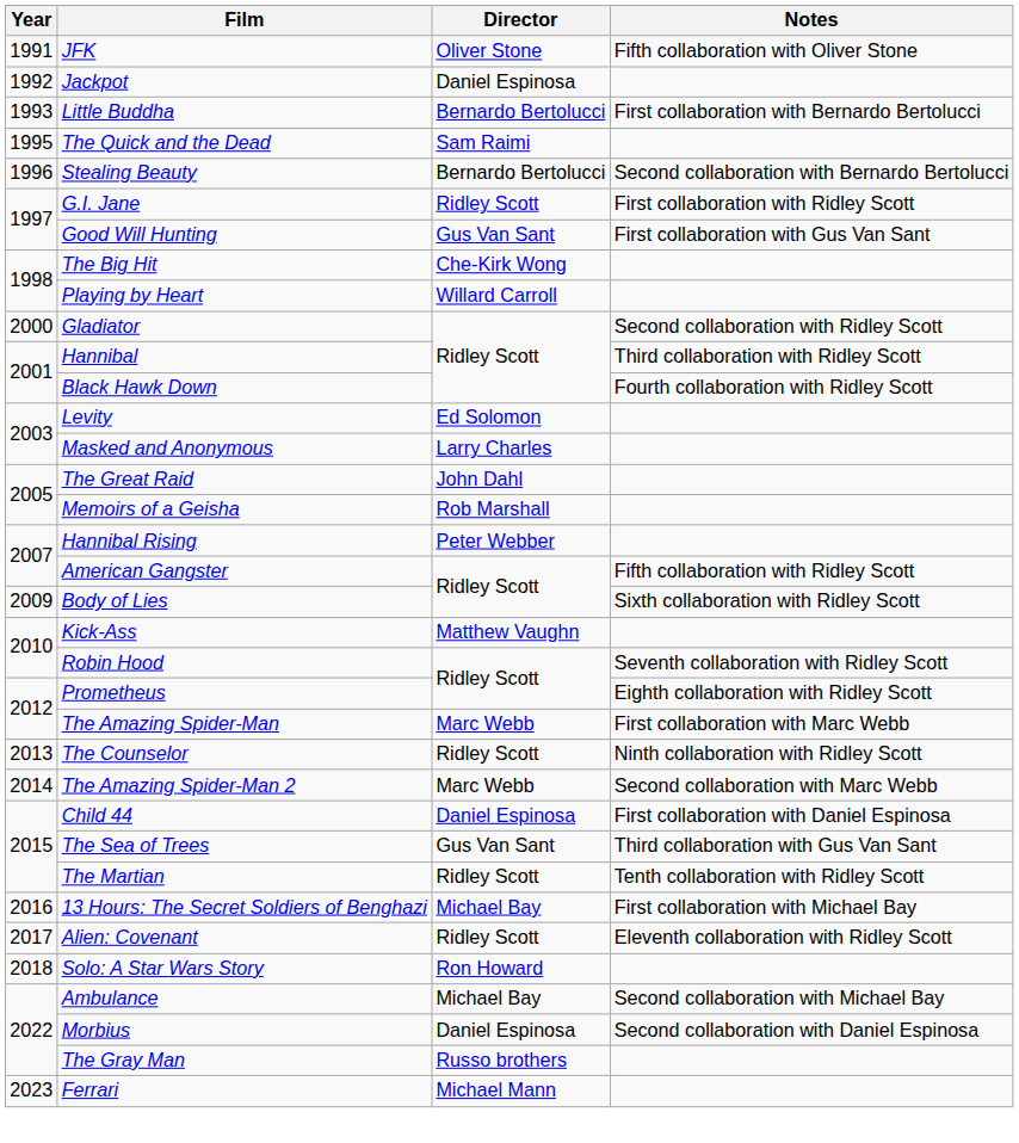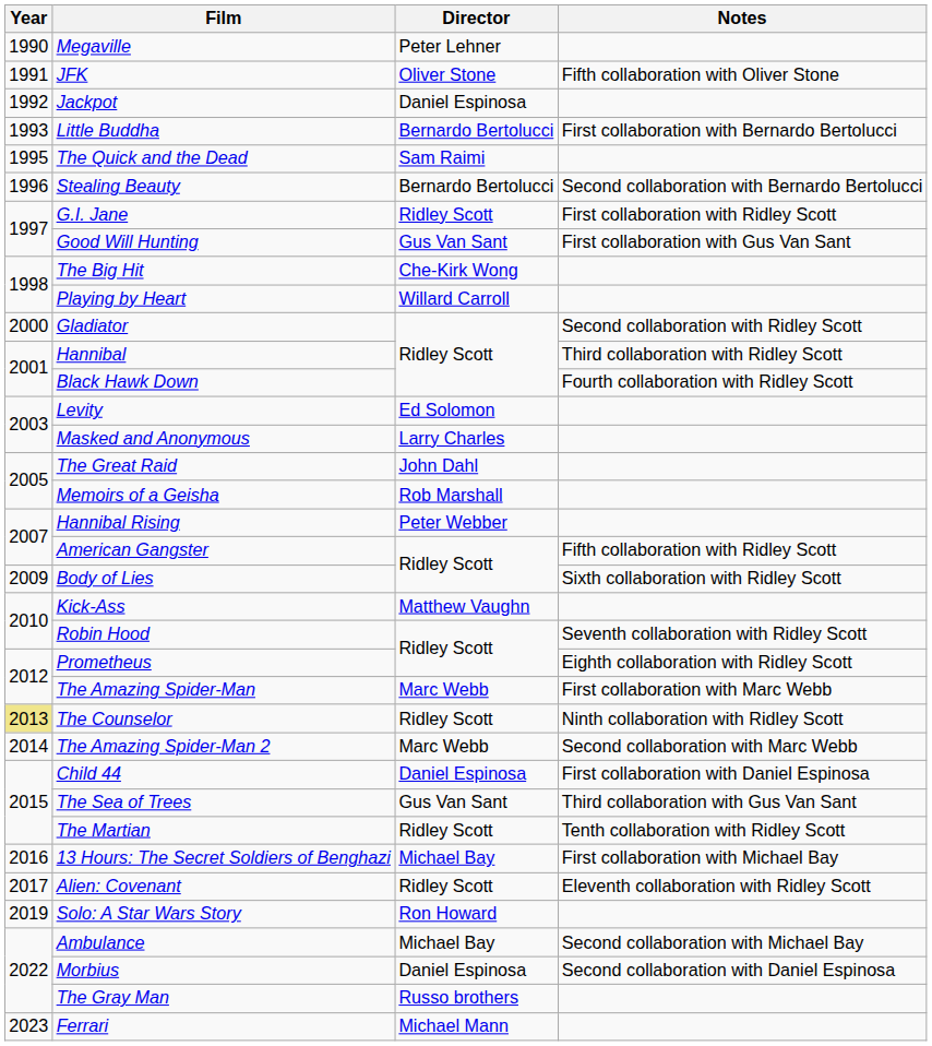 <table class="wikitable">
 <tr>
 <th>Year</th>
 <th>Film</th>
 <th>Director</th>
 <th>Notes</th>
+</tr>
+<tr>
+<td>1990</td>
+<td><em><a href='#'>Megaville</a></em></td>
+<td>Peter Lehner</td>
+<td></td>
 </tr>
 <tr>
 <td>1991</td>
 <td><em><a href='#'>JFK</a></em></td>
 <td><a href='#'>Oliver Stone</a></td>
 <td>Fifth collaboration with Oliver Stone</td>
 </tr>
 <tr>
 <td>1992</td>
 <td><em><a href='#'>Jackpot</a></em></td>
 <td>Daniel Espinosa</td>
 <td></td>
 </tr>
 <tr>
 <td>1993</td>
 <td><em><a href='#'>Little Buddha</a></em></td>
 <td><a href='#'>Bernardo Bertolucci</a></td>
 <td>First collaboration with Bernardo Bertolucci</td>
 </tr>
 <tr>
 <td>1995</td>
 <td><em><a href='#'>The Quick and the Dead</a></em></td>
 <td><a href='#'>Sam Raimi</a></td>
 <td></td>
 </tr>
 <tr>
 <td>1996</td>
 <td><em><a href='#'>Stealing Beauty</a></em></td>
 <td>Bernardo Bertolucci</td>
 <td>Second collaboration with Bernardo Bertolucci</td>
 </tr>
 <tr>
 <td rowspan=2>1997</td>
 <td><em><a href='#'>G.I. Jane</a></em></td>
 <td><a href='#'>Ridley Scott</a></td>
 <td>First collaboration with Ridley Scott</td>
 </tr>
 <tr>
 <td><em><a href='#'>Good Will Hunting</a></em></td>
 <td><a href='#'>Gus Van Sant</a></td>
 <td>First collaboration with Gus Van Sant</td>
 </tr>
 <tr>
 <td rowspan=2>1998</td>
 <td><em><a href='#'>The Big Hit</a></em></td>
 <td><a href='#'>Che-Kirk Wong</a></td>
 <td></td>
 </tr>
 <tr>
 <td><em><a href='#'>Playing by Heart</a></em></td>
 <td><a href='#'>Willard Carroll</a></td>
 <td></td>
 </tr>
 <tr>
 <td>2000</td>
 <td><em><a href='#'>Gladiator</a></em></td>
 <td rowspan=3>Ridley Scott</td>
 <td>Second collaboration with Ridley Scott</td>
 </tr>
 <tr>
 <td rowspan=2>2001</td>
 <td><em><a href='#'>Hannibal</a></em></td>
 <td>Third collaboration with Ridley Scott</td>
 </tr>
 <tr>
 <td><em><a href='#'>Black Hawk Down</a></em></td>
 <td>Fourth collaboration with Ridley Scott</td>
 </tr>
 <tr>
 <td rowspan=2>2003</td>
 <td><em><a href='#'>Levity</a></em></td>
 <td><a href='#'>Ed Solomon</a></td>
 <td></td>
 </tr>
 <tr>
 <td><em><a href='#'>Masked and Anonymous</a></em></td>
 <td><a href='#'>Larry Charles</a></td>
 <td></td>
 </tr>
 <tr>
 <td rowspan=2>2005</td>
 <td><em><a href='#'>The Great Raid</a></em></td>
 <td><a href='#'>John Dahl</a></td>
 <td></td>
 </tr>
 <tr>
 <td><em><a href='#'>Memoirs of a Geisha</a></em></td>
 <td><a href='#'>Rob Marshall</a></td>
 <td></td>
 </tr>
 <tr>
 <td rowspan=2>2007</td>
 <td><em><a href='#'>Hannibal Rising</a></em></td>
 <td><a href='#'>Peter Webber</a></td>
 <td></td>
 </tr>
 <tr>
 <td><em><a href='#'>American Gangster</a></em></td>
 <td rowspan=2>Ridley Scott</td>
 <td>Fifth collaboration with Ridley Scott</td>
 </tr>
 <tr>
 <td>2009</td>
 <td><em><a href='#'>Body of Lies</a></em></td>
 <td>Sixth collaboration with Ridley Scott</td>
 </tr>
 <tr>
 <td rowspan=2>2010</td>
 <td><em><a href='#'>Kick-Ass</a></em></td>
 <td><a href='#'>Matthew Vaughn</a></td>
 <td></td>
 </tr>
 <tr>
 <td><em><a href='#'>Robin Hood</a></em></td>
 <td rowspan=2>Ridley Scott</td>
 <td>Seventh collaboration with Ridley Scott</td>
 </tr>
 <tr>
 <td rowspan=2>2012</td>
 <td><em><a href='#'>Prometheus</a></em></td>
 <td>Eighth collaboration with Ridley Scott</td>
 </tr>
 <tr>
 <td><em><a href='#'>The Amazing Spider-Man</a></em></td>
 <td><a href='#'>Marc Webb</a></td>
 <td>First collaboration with Marc Webb</td>
 </tr>
 <tr>
-<td>2013</td>
+<td style="background: khaki;">2013</td>
 <td><em><a href='#'>The Counselor</a></em></td>
 <td>Ridley Scott</td>
 <td>Ninth collaboration with Ridley Scott</td>
 </tr>
 <tr>
 <td>2014</td>
 <td><em><a href='#'>The Amazing Spider-Man 2</a></em></td>
 <td>Marc Webb</td>
 <td>Second collaboration with Marc Webb</td>
 </tr>
 <tr>
 <td rowspan=3>2015</td>
 <td><em><a href='#'>Child 44</a></em></td>
 <td><a href='#'>Daniel Espinosa</a></td>
 <td>First collaboration with Daniel Espinosa</td>
 </tr>
 <tr>
 <td><em><a href='#'>The Sea of Trees</a></em></td>
 <td>Gus Van Sant</td>
 <td>Third collaboration with Gus Van Sant</td>
 </tr>
 <tr>
 <td><em><a href='#'>The Martian</a></em></td>
 <td>Ridley Scott</td>
 <td>Tenth collaboration with Ridley Scott</td>
 </tr>
 <tr>
 <td>2016</td>
 <td><em><a href='#'>13 Hours: The Secret Soldiers of Benghazi</a></em></td>
 <td><a href='#'>Michael Bay</a></td>
 <td>First collaboration with Michael Bay</td>
 </tr>
 <tr>
 <td>2017</td>
 <td><em><a href='#'>Alien: Covenant</a></em></td>
 <td>Ridley Scott</td>
 <td>Eleventh collaboration with Ridley Scott</td>
 </tr>
 <tr>
-<td>2018</td>
+<td>2019</td>
 <td><em><a href='#'>Solo: A Star Wars Story</a></em></td>
 <td><a href='#'>Ron Howard</a></td>
 <td></td>
 </tr>
 <tr>
 <td rowspan=3>2022</td>
 <td><em><a href='#'>Ambulance</a></em></td>
 <td>Michael Bay</td>
 <td>Second collaboration with Michael Bay</td>
 </tr>
 <tr>
 <td><em><a href='#'>Morbius</a></em></td>
 <td>Daniel Espinosa</td>
 <td>Second collaboration with Daniel Espinosa</td>
 </tr>
 <tr>
 <td><em><a href='#'>The Gray Man</a></em></td>
 <td><a href='#'>Russo brothers</a></td>
 <td></td>
 </tr>
 <tr>
 <td>2023</td>
 <td><em><a href='#'>Ferrari</a></em></td>
 <td><a href='#'>Michael Mann</a></td>
 <td></td>
 </tr>
 </table>
